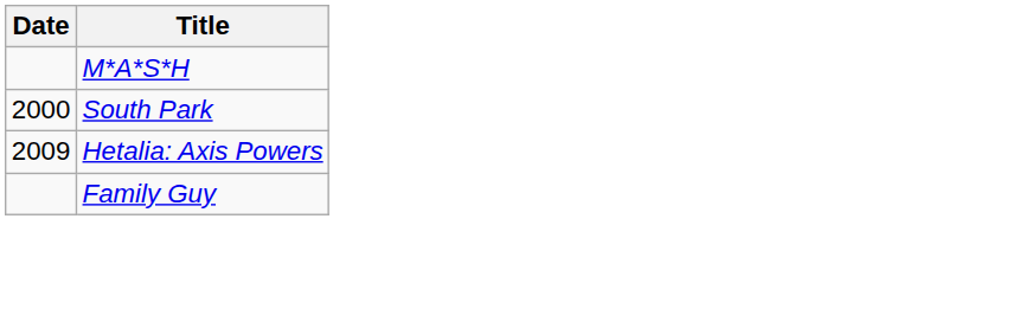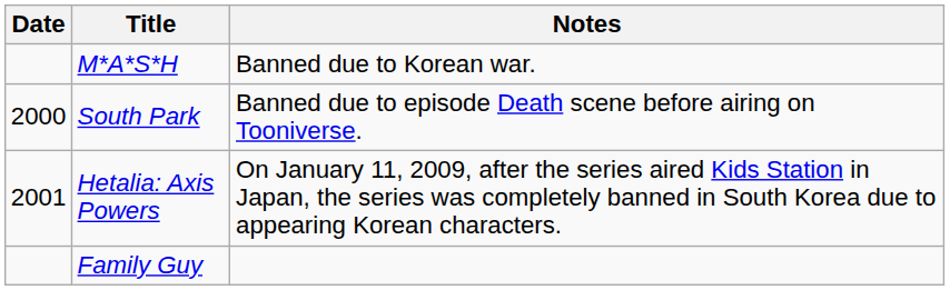 <table class="wikitable sortable">
 <tr>
 <th>Date</th>
 <th>Title</th>
+<th>Notes</th>
 </tr>
 <tr>
 <td></td>
 <td><em><a href='#'>M*A*S*H</a></em></td>
+<td>Banned due to Korean war.</td>
 </tr>
 <tr>
 <td>2000</td>
 <td><em><a href='#'>South Park</a></em></td>
+<td>Banned due to episode <a href='#'>Death</a> scene before airing on <a href='#'>Tooniverse</a>.</td>
 </tr>
 <tr>
-<td>2009</td>
+<td>2001</td>
 <td><em><a href='#'>Hetalia: Axis Powers</a></em></td>
+<td>On January 11, 2009, after the series aired <a href='#'>Kids Station</a> in Japan, the series was completely banned in South Korea due to appearing Korean characters.</td>
 </tr>
 <tr>
 <td></td>
 <td><em><a href='#'>Family Guy</a></em></td>
+<td></td>
 </tr>
 </table>
